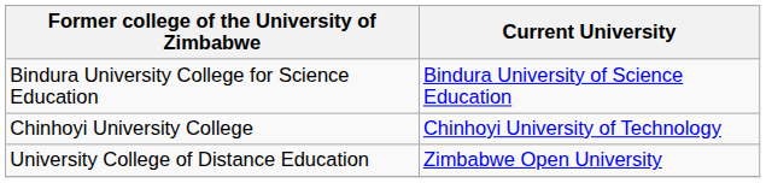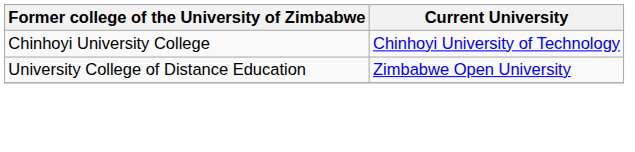 <table class="wikitable table">
 <tr>
 <th>Former college of the University of Zimbabwe</th>
 <th>Current University</th>
-</tr>
-<tr>
-<td>Bindura University College for Science Education</td>
-<td><a href='#'>Bindura University of Science Education</a></td>
 </tr>
 <tr>
 <td>Chinhoyi University College</td>
 <td><a href='#'>Chinhoyi University of Technology</a></td>
 </tr>
 <tr>
 <td>University College of Distance Education</td>
 <td><a href='#'>Zimbabwe Open University</a></td>
 </tr>
 <tr>
 </tr>
 </table>
